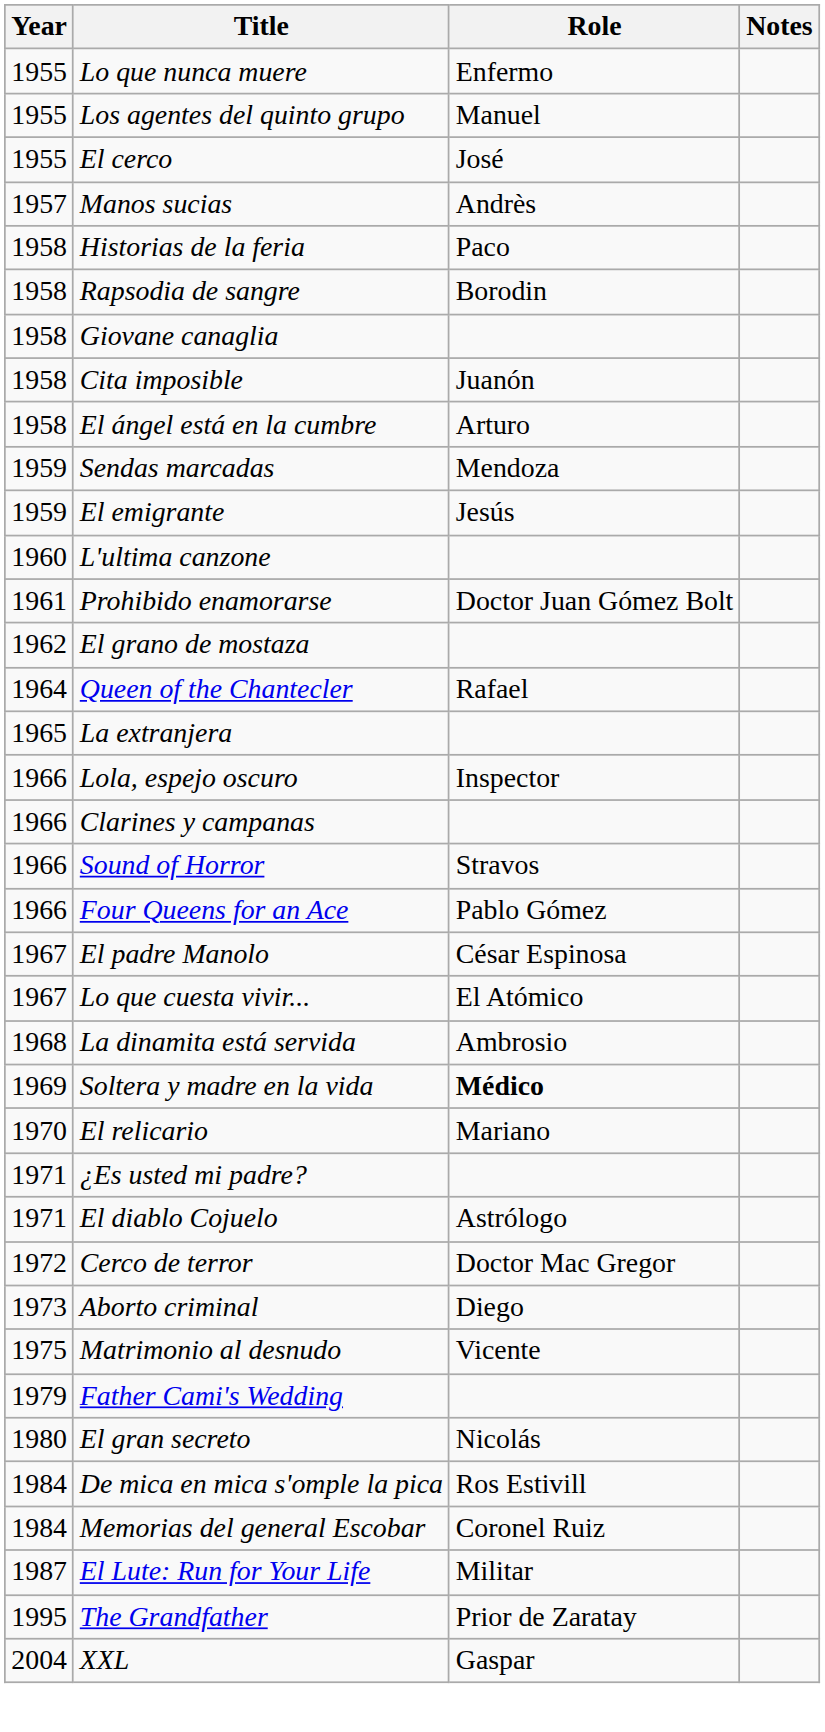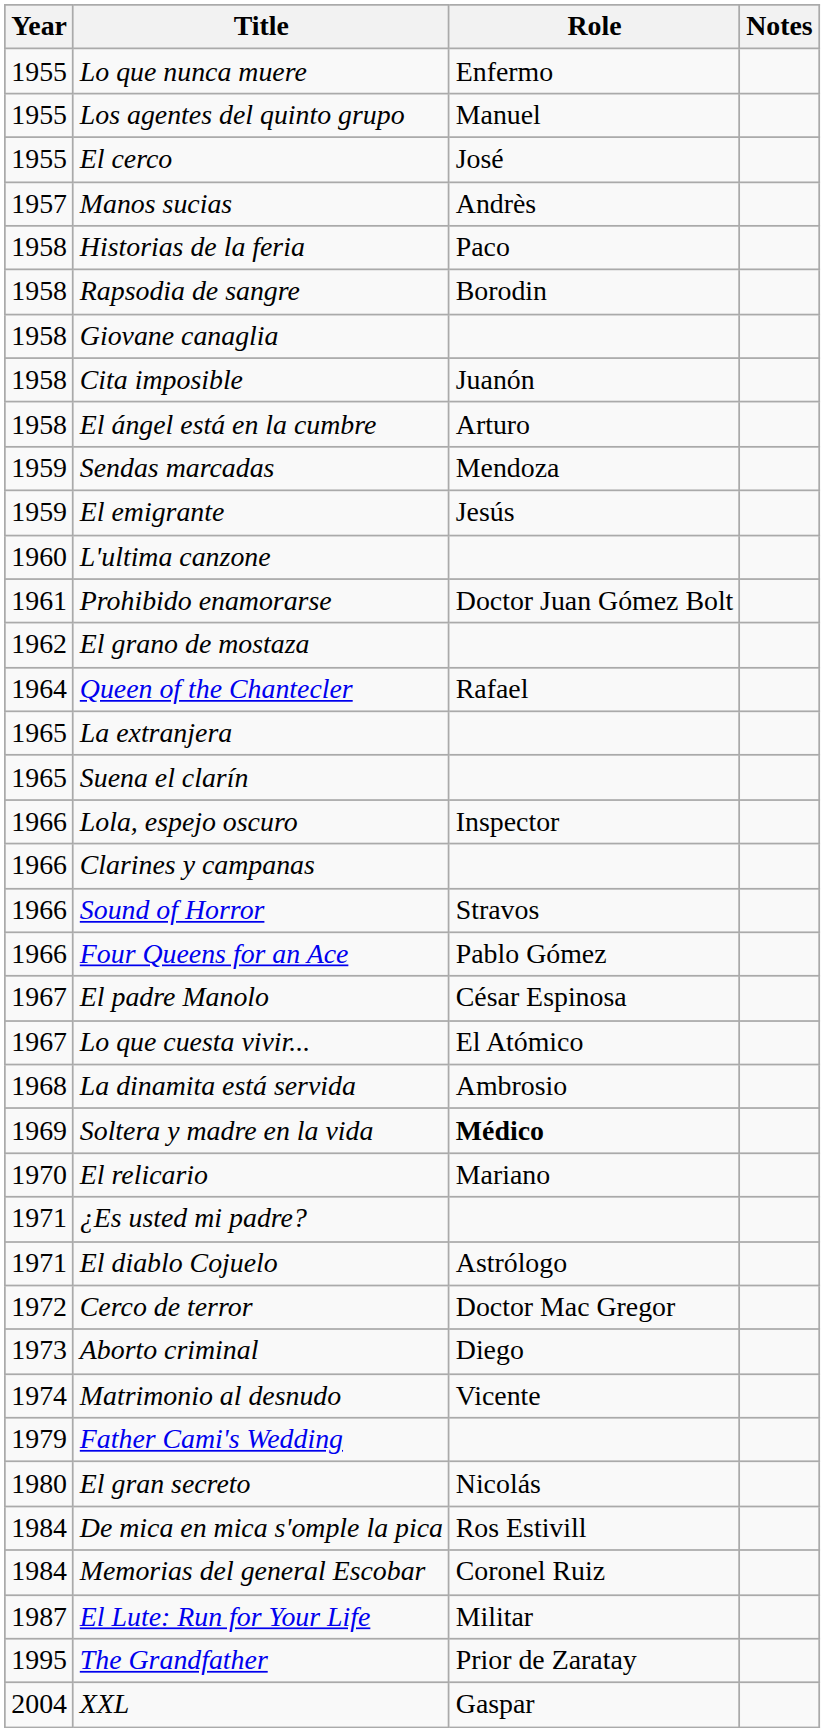 <table class="wikitable">
 <tr>
 <th>Year</th>
 <th>Title</th>
 <th>Role</th>
 <th>Notes</th>
 </tr>
 <tr>
 <td>1955</td>
 <td><em>Lo que nunca muere</em></td>
 <td>Enfermo</td>
 <td></td>
 </tr>
 <tr>
 <td>1955</td>
 <td><em>Los agentes del quinto grupo</em></td>
 <td>Manuel</td>
 <td></td>
 </tr>
 <tr>
 <td>1955</td>
 <td><em>El cerco</em></td>
 <td>José</td>
 <td></td>
 </tr>
 <tr>
 <td>1957</td>
 <td><em>Manos sucias</em></td>
 <td>Andrès</td>
 <td></td>
 </tr>
 <tr>
 <td>1958</td>
 <td><em>Historias de la feria</em></td>
 <td>Paco</td>
 <td></td>
 </tr>
 <tr>
 <td>1958</td>
 <td><em>Rapsodia de sangre</em></td>
 <td>Borodin</td>
 <td></td>
 </tr>
 <tr>
 <td>1958</td>
 <td><em>Giovane canaglia</em></td>
 <td></td>
 <td></td>
 </tr>
 <tr>
 <td>1958</td>
 <td><em>Cita imposible</em></td>
 <td>Juanón</td>
 <td></td>
 </tr>
 <tr>
 <td>1958</td>
 <td><em>El ángel está en la cumbre</em></td>
 <td>Arturo</td>
 <td></td>
 </tr>
 <tr>
 <td>1959</td>
 <td><em>Sendas marcadas</em></td>
 <td>Mendoza</td>
 <td></td>
 </tr>
 <tr>
 <td>1959</td>
 <td><em>El emigrante</em></td>
 <td>Jesús</td>
 <td></td>
 </tr>
 <tr>
 <td>1960</td>
 <td><em>L'ultima canzone</em></td>
 <td></td>
 <td></td>
 </tr>
 <tr>
 <td>1961</td>
 <td><em>Prohibido enamorarse</em></td>
 <td>Doctor Juan Gómez Bolt</td>
 <td></td>
 </tr>
 <tr>
 <td>1962</td>
 <td><em>El grano de mostaza</em></td>
 <td></td>
 <td></td>
 </tr>
 <tr>
 <td>1964</td>
 <td><em><a href='#'>Queen of the Chantecler</a></em></td>
 <td>Rafael</td>
 <td></td>
 </tr>
 <tr>
 <td>1965</td>
 <td><em>La extranjera</em></td>
 <td></td>
 <td></td>
 </tr>
 <tr>
+<td>1965</td>
+<td><em>Suena el clarín</em></td>
+<td></td>
+<td></td>
+</tr>
+<tr>
 <td>1966</td>
 <td><em>Lola, espejo oscuro</em></td>
 <td>Inspector</td>
 <td></td>
 </tr>
 <tr>
 <td>1966</td>
 <td><em>Clarines y campanas</em></td>
 <td></td>
 <td></td>
 </tr>
 <tr>
 <td>1966</td>
 <td><em><a href='#'>Sound of Horror</a></em></td>
 <td>Stravos</td>
 <td></td>
 </tr>
 <tr>
 <td>1966</td>
 <td><em><a href='#'>Four Queens for an Ace</a></em></td>
 <td>Pablo Gómez</td>
 <td></td>
 </tr>
 <tr>
 <td>1967</td>
 <td><em>El padre Manolo</em></td>
 <td>César Espinosa</td>
 <td></td>
 </tr>
 <tr>
 <td>1967</td>
 <td><em>Lo que cuesta vivir...</em></td>
 <td>El Atómico</td>
 <td></td>
 </tr>
 <tr>
 <td>1968</td>
 <td><em>La dinamita está servida</em></td>
 <td>Ambrosio</td>
 <td></td>
 </tr>
 <tr>
 <td>1969</td>
 <td><em>Soltera y madre en la vida</em></td>
 <td><strong>Médico</strong></td>
 <td></td>
 </tr>
 <tr>
 <td>1970</td>
 <td><em>El relicario</em></td>
 <td>Mariano</td>
 <td></td>
 </tr>
 <tr>
 <td>1971</td>
 <td><em>¿Es usted mi padre?</em></td>
 <td></td>
 <td></td>
 </tr>
 <tr>
 <td>1971</td>
 <td><em>El diablo Cojuelo</em></td>
 <td>Astrólogo</td>
 <td></td>
 </tr>
 <tr>
 <td>1972</td>
 <td><em>Cerco de terror</em></td>
 <td>Doctor Mac Gregor</td>
 <td></td>
 </tr>
 <tr>
 <td>1973</td>
 <td><em>Aborto criminal</em></td>
 <td>Diego</td>
 <td></td>
 </tr>
 <tr>
-<td>1975</td>
+<td>1974</td>
 <td><em>Matrimonio al desnudo</em></td>
 <td>Vicente</td>
 <td></td>
 </tr>
 <tr>
 <td>1979</td>
 <td><em><a href='#'>Father Cami's Wedding</a></em></td>
 <td></td>
 <td></td>
 </tr>
 <tr>
 <td>1980</td>
 <td><em>El gran secreto</em></td>
 <td>Nicolás</td>
 <td></td>
 </tr>
 <tr>
 <td>1984</td>
 <td><em>De mica en mica s'omple la pica</em></td>
 <td>Ros Estivill</td>
 <td></td>
 </tr>
 <tr>
 <td>1984</td>
 <td><em>Memorias del general Escobar</em></td>
 <td>Coronel Ruiz</td>
 <td></td>
 </tr>
 <tr>
 <td>1987</td>
 <td><em><a href='#'>El Lute: Run for Your Life</a></em></td>
 <td>Militar</td>
 <td></td>
 </tr>
 <tr>
 <td>1995</td>
 <td><em><a href='#'>The Grandfather</a></em></td>
 <td>Prior de Zaratay</td>
 <td></td>
 </tr>
 <tr>
 <td>2004</td>
 <td><em>XXL</em></td>
 <td>Gaspar</td>
 <td></td>
 </tr>
 </table>
